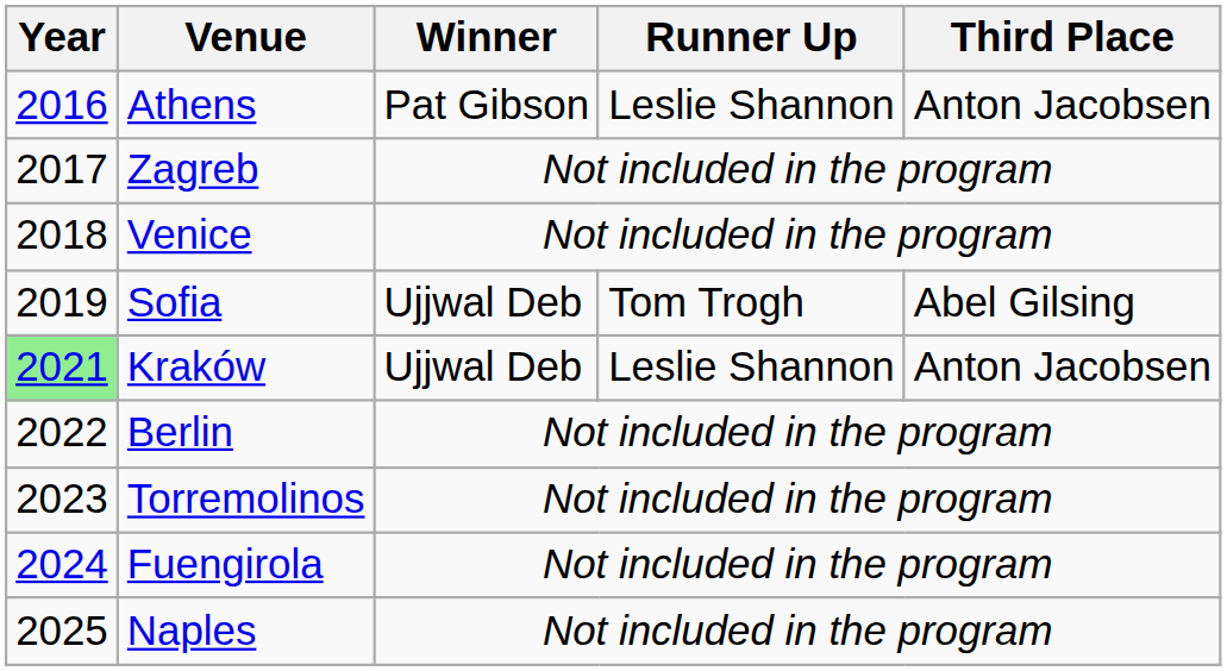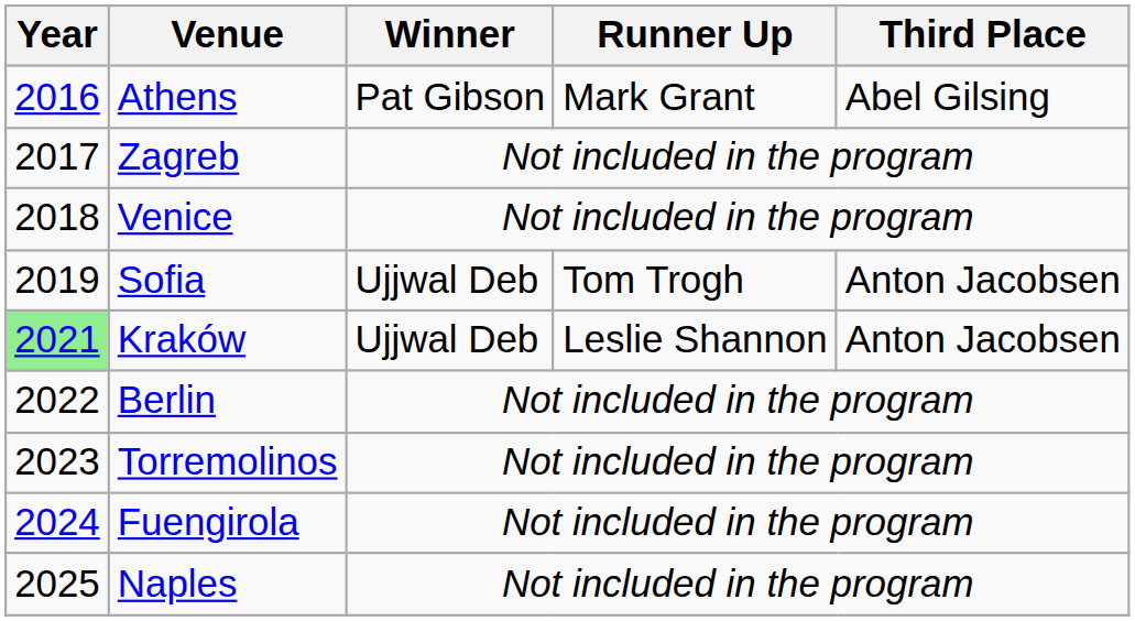 <table class="wikitable" border="1">
 <tr>
 <th>Year</th>
 <th>Venue</th>
 <th>Winner</th>
 <th>Runner Up</th>
 <th>Third Place</th>
 </tr>
 <tr>
 <td><a href='#'>2016</a></td>
 <td> <a href='#'>Athens</a></td>
 <td> Pat Gibson</td>
-<td> Leslie Shannon</td>
-<td> Anton Jacobsen</td>
+<td> Mark Grant</td>
+<td> Abel Gilsing</td>
 </tr>
 <tr>
 <td>2017</td>
 <td> <a href='#'>Zagreb</a></td>
 <td colspan=3 align=center><em>Not included in the program</em></td>
 </tr>
 <tr>
 <td>2018</td>
 <td> <a href='#'>Venice</a></td>
 <td colspan=3 align=center><em>Not included in the program</em></td>
 </tr>
 <tr>
 <td>2019</td>
 <td> <a href='#'>Sofia</a></td>
 <td> Ujjwal Deb</td>
 <td> Tom Trogh</td>
-<td> Abel Gilsing</td>
+<td> Anton Jacobsen</td>
 </tr>
 <tr>
 <td style="background: lightgreen;"><a href='#'>2021</a></td>
 <td> <a href='#'>Kraków</a></td>
 <td> Ujjwal Deb</td>
 <td> Leslie Shannon</td>
 <td> Anton Jacobsen</td>
 </tr>
 <tr>
 <td>2022</td>
 <td> <a href='#'>Berlin</a></td>
 <td colspan=3 align=center><em>Not included in the program</em></td>
 </tr>
 <tr>
 <td>2023</td>
 <td> <a href='#'>Torremolinos</a></td>
 <td colspan=3 align=center><em>Not included in the program</em></td>
 </tr>
 <tr>
 <td><a href='#'>2024</a></td>
 <td> <a href='#'>Fuengirola</a></td>
 <td colspan=3 align=center><em>Not included in the program</em></td>
 </tr>
 <tr>
 <td>2025</td>
 <td> <a href='#'>Naples</a></td>
 <td colspan=3 align=center><em>Not included in the program</em></td>
 </tr>
 </table>
